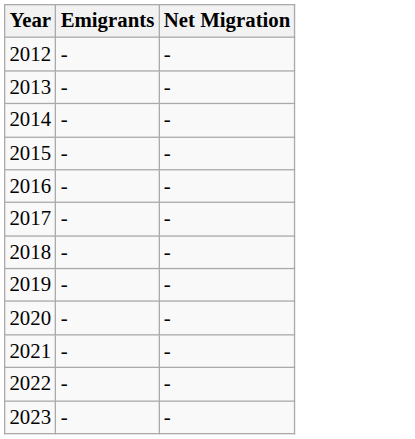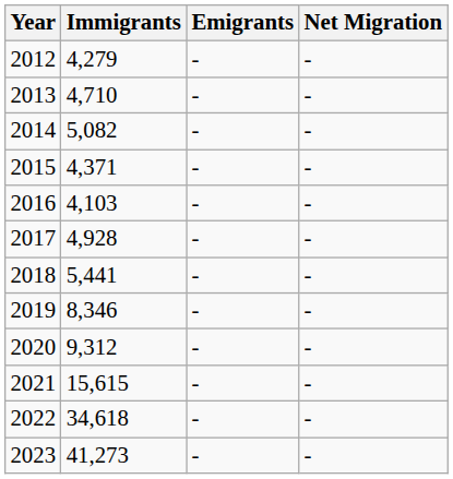 <table class="wikitable">
 <tr>
 <th>Year</th>
+<th>Immigrants</th>
 <th>Emigrants</th>
 <th>Net Migration</th>
 </tr>
 <tr>
 <td>2012</td>
+<td>4,279</td>
 <td>-</td>
 <td>-</td>
 </tr>
 <tr>
 <td>2013</td>
+<td>4,710</td>
 <td>-</td>
 <td>-</td>
 </tr>
 <tr>
 <td>2014</td>
+<td>5,082</td>
 <td>-</td>
 <td>-</td>
 </tr>
 <tr>
 <td>2015</td>
+<td>4,371</td>
 <td>-</td>
 <td>-</td>
 </tr>
 <tr>
 <td>2016</td>
+<td>4,103</td>
 <td>-</td>
 <td>-</td>
 </tr>
 <tr>
 <td>2017</td>
+<td>4,928</td>
 <td>-</td>
 <td>-</td>
 </tr>
 <tr>
 <td>2018</td>
+<td>5,441</td>
 <td>-</td>
 <td>-</td>
 </tr>
 <tr>
 <td>2019</td>
+<td>8,346</td>
 <td>-</td>
 <td>-</td>
 </tr>
 <tr>
 <td>2020</td>
+<td>9,312</td>
 <td>-</td>
 <td>-</td>
 </tr>
 <tr>
 <td>2021</td>
+<td>15,615</td>
 <td>-</td>
 <td>-</td>
 </tr>
 <tr>
 <td>2022</td>
+<td>34,618</td>
 <td>-</td>
 <td>-</td>
 </tr>
 <tr>
 <td>2023</td>
+<td>41,273</td>
 <td>-</td>
 <td>-</td>
 </tr>
 </table>
